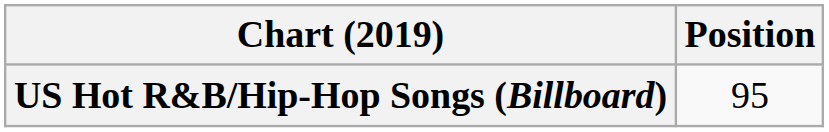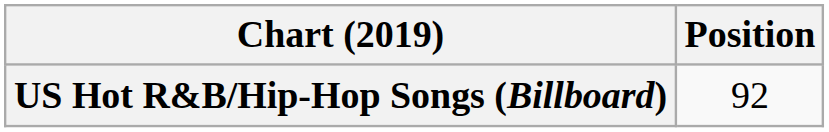 <table class="wikitable plainrowheaders" style="text-align:center">
 <tr>
 <th scope="col">Chart (2019)</th>
 <th scope="col">Position</th>
 </tr>
 <tr>
 <th scope="row">US Hot R&B/Hip-Hop Songs (<em>Billboard</em>)</th>
-<td>95</td>
+<td>92</td>
 </tr>
 </table>
